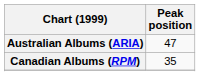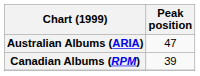 <table class="wikitable sortable plainrowheaders" style="text-align:center">
 <tr>
 <th scope="col">Chart (1999)</th>
 <th scope="col">Peak<br> position</th>
 </tr>
 <tr>
 <th scope="row">Australian Albums (<a href='#'>ARIA</a>)</th>
 <td>47</td>
 </tr>
 <tr>
 <th scope="row">Canadian Albums (<em><a href='#'>RPM</a></em>)</th>
-<td>35</td>
+<td>39</td>
 </tr>
 <tr>
 </tr>
 <tr>
 </tr>
 <tr>
 </tr>
 </table>
